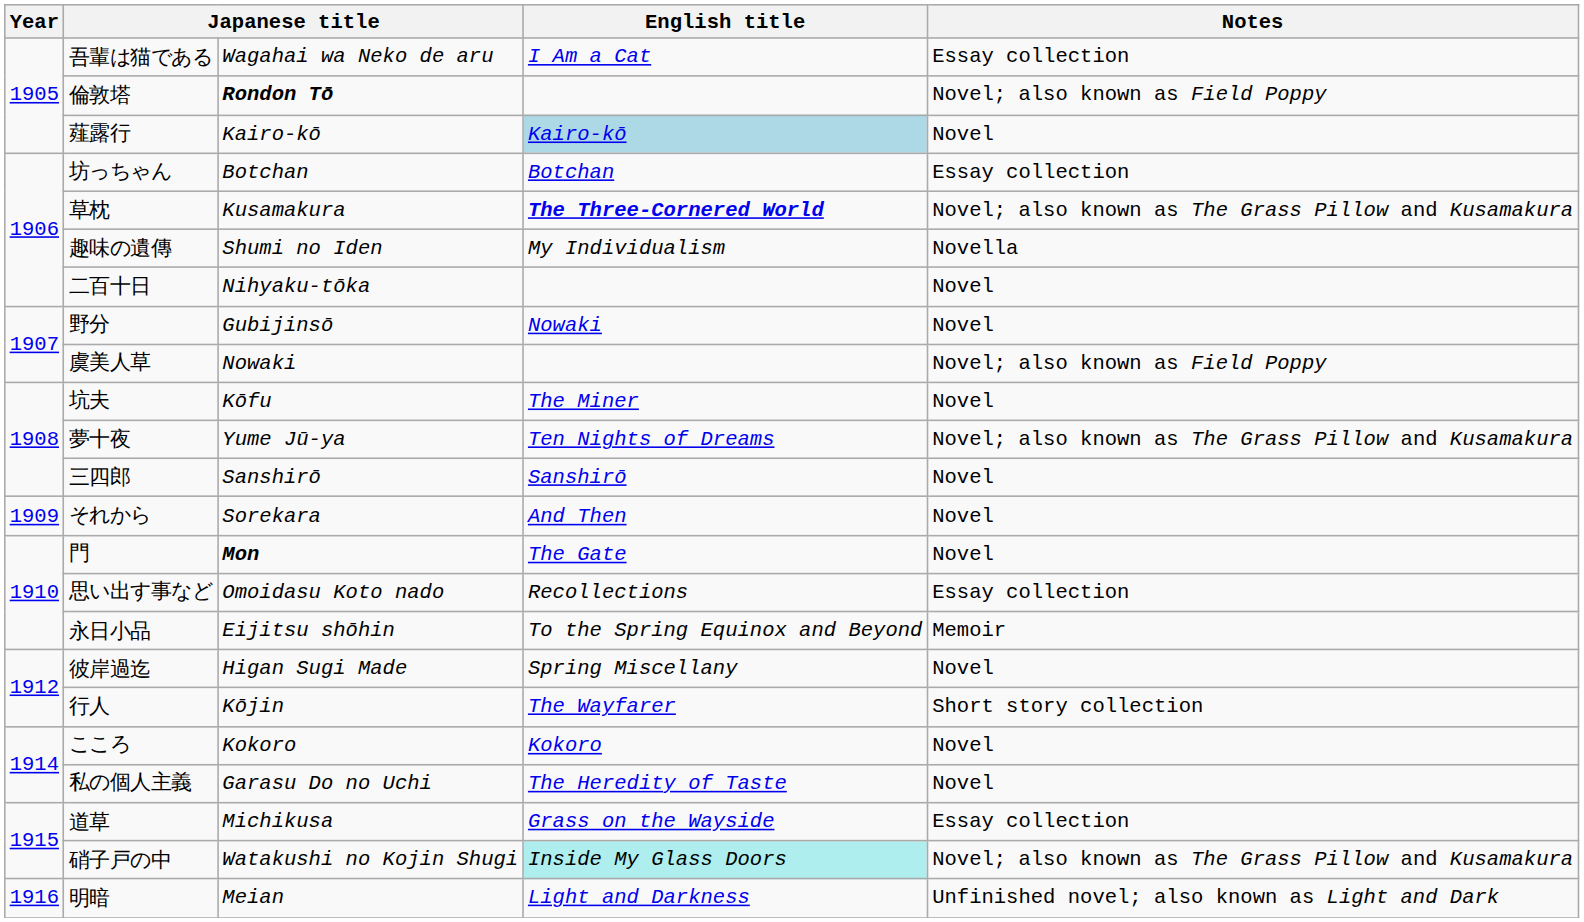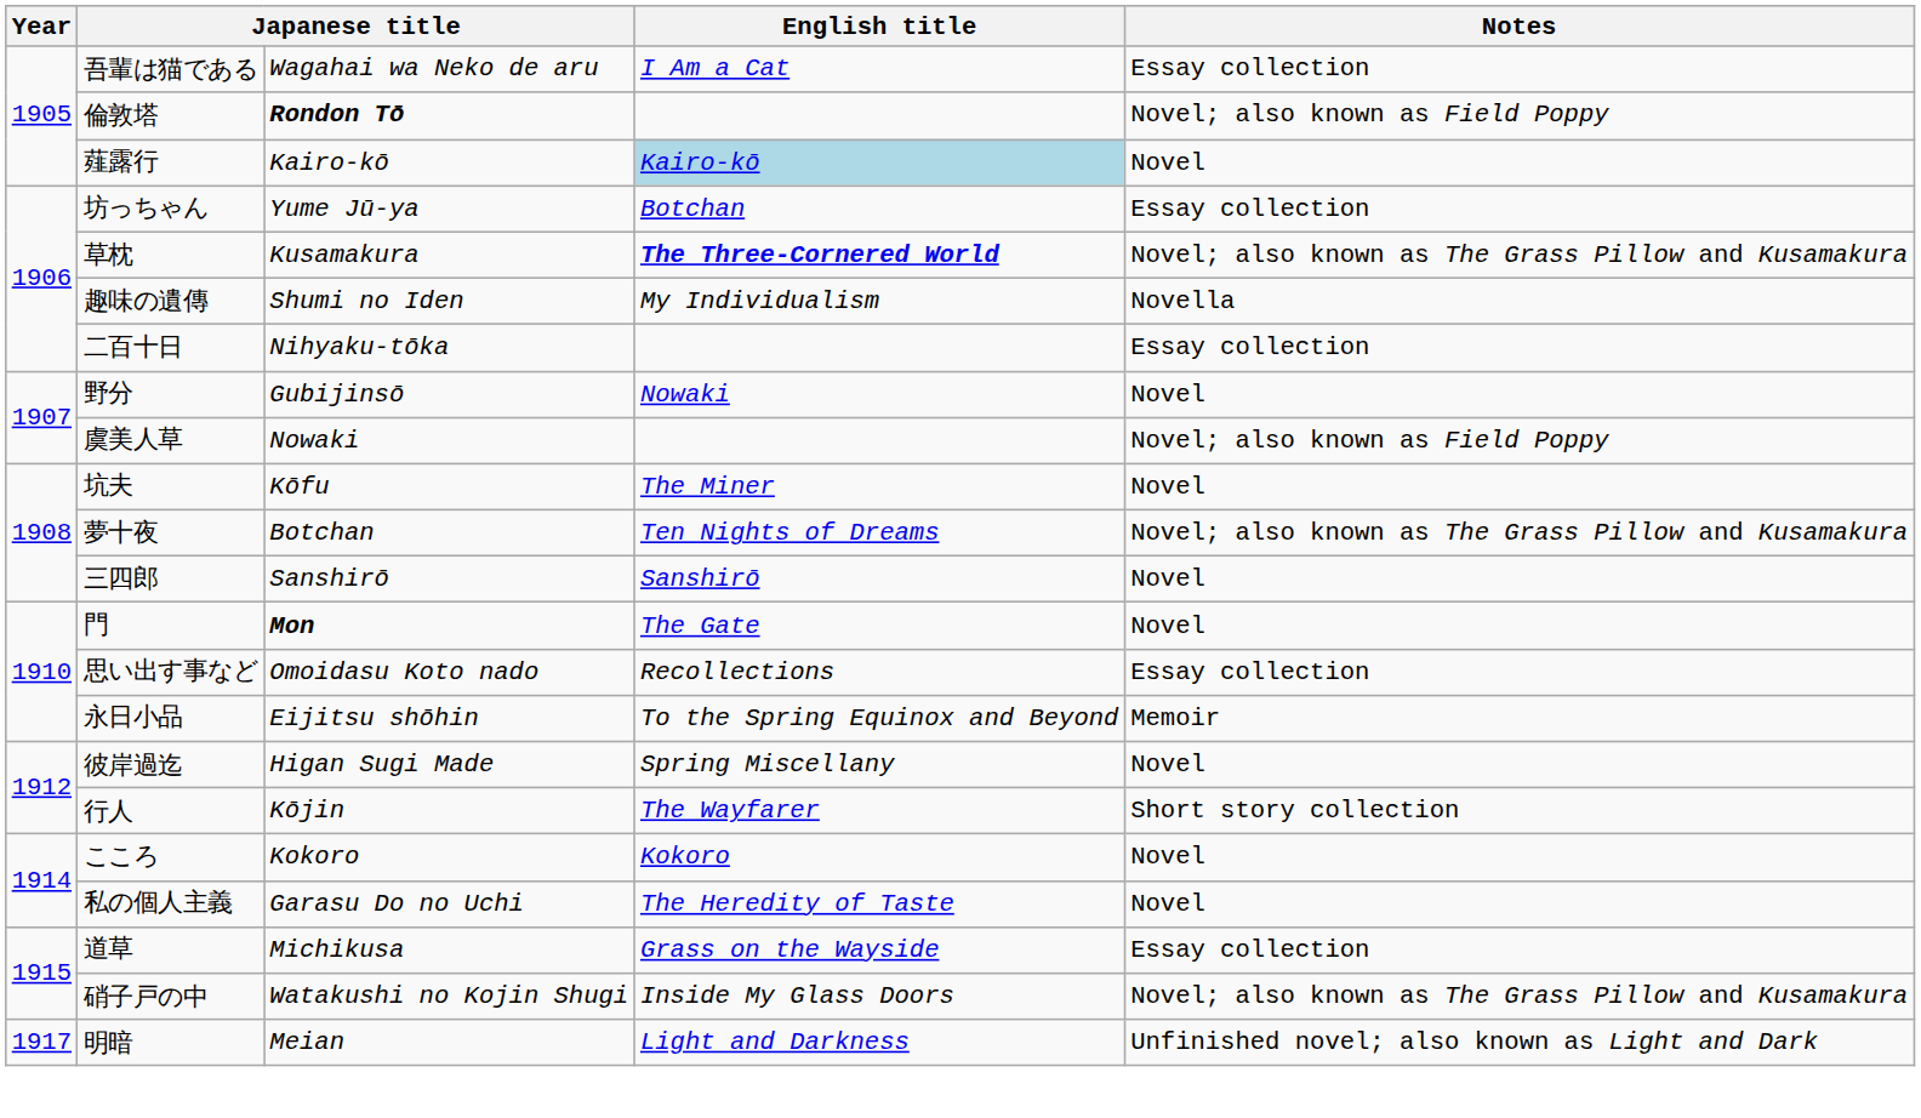 <table class="wikitable">
 <tr>
 <th>Year</th>
 <th colspan="2">Japanese title</th>
 <th>English title</th>
 <th>Notes</th>
 </tr>
 <tr>
 <td rowspan="3"><a href='#'>1905</a></td>
 <td>吾輩は猫である</td>
 <td><em>Wagahai wa Neko de aru</em></td>
 <td><em><a href='#'>I Am a Cat</a></em></td>
 <td>Essay collection</td>
 </tr>
 <tr>
 <td>倫敦塔</td>
 <td><strong><em>Rondon Tō</em></strong></td>
 <td><em></em></td>
 <td>Novel; also known as <em>Field Poppy</em></td>
 </tr>
 <tr>
 <td>薤露行</td>
 <td><em>Kairo-kō</em></td>
 <td style="background: lightblue;"><em><a href='#'>Kairo-kō</a></em></td>
 <td>Novel</td>
 </tr>
 <tr>
 <td rowspan="4"><a href='#'>1906</a></td>
 <td>坊っちゃん</td>
-<td><em>Botchan</em></td>
+<td><em>Yume Jū-ya</em></td>
 <td><em><a href='#'>Botchan</a></em></td>
 <td>Essay collection</td>
 </tr>
 <tr>
 <td>草枕</td>
 <td><em>Kusamakura</em></td>
 <td><strong><em><a href='#'>The Three-Cornered World</a></em></strong></td>
 <td>Novel; also known as <em>The Grass Pillow</em> and <em>Kusamakura</em></td>
 </tr>
 <tr>
 <td>趣味の遺傳</td>
 <td><em>Shumi no Iden</em></td>
 <td><em>My Individualism</em></td>
 <td>Novella</td>
 </tr>
 <tr>
 <td>二百十日</td>
 <td><em>Nihyaku-tōka</em></td>
 <td><em></em></td>
-<td>Novel</td>
+<td>Essay collection</td>
 </tr>
 <tr>
 <td rowspan="2"><a href='#'>1907</a></td>
 <td>野分</td>
 <td><em>Gubijinsō</em></td>
 <td><em><a href='#'>Nowaki</a></em></td>
 <td>Novel</td>
 </tr>
 <tr>
 <td>虞美人草</td>
 <td><em>Nowaki</em></td>
 <td><em></em></td>
 <td>Novel; also known as <em>Field Poppy</em></td>
 </tr>
 <tr>
 <td rowspan="3"><a href='#'>1908</a></td>
 <td>坑夫</td>
 <td><em>Kōfu</em></td>
 <td><em><a href='#'>The Miner</a></em></td>
 <td>Novel</td>
 </tr>
 <tr>
 <td>夢十夜</td>
-<td><em>Yume Jū-ya</em></td>
+<td><em>Botchan</em></td>
 <td><em><a href='#'>Ten Nights of Dreams</a></em></td>
 <td>Novel; also known as <em>The Grass Pillow</em> and <em>Kusamakura</em></td>
 </tr>
 <tr>
 <td>三四郎</td>
 <td><em>Sanshirō</em></td>
 <td><em><a href='#'>Sanshirō</a></em></td>
-<td>Novel</td>
-</tr>
-<tr>
-<td><a href='#'>1909</a></td>
-<td>それから</td>
-<td><em>Sorekara</em></td>
-<td><em><a href='#'>And Then</a></em></td>
 <td>Novel</td>
 </tr>
 <tr>
 <td rowspan="3"><a href='#'>1910</a></td>
 <td>門</td>
 <td><strong><em>Mon</em></strong></td>
 <td><em><a href='#'>The Gate</a></em></td>
 <td>Novel</td>
 </tr>
 <tr>
 <td>思い出す事など</td>
 <td><em>Omoidasu Koto nado</em></td>
 <td><em>Recollections</em></td>
 <td>Essay collection</td>
 </tr>
 <tr>
 <td>永日小品</td>
 <td><em>Eijitsu shōhin</em></td>
 <td><em>To the Spring Equinox and Beyond</em></td>
 <td>Memoir</td>
 </tr>
 <tr>
 <td rowspan="2"><a href='#'>1912</a></td>
 <td>彼岸過迄</td>
 <td><em>Higan Sugi Made</em></td>
 <td><em>Spring Miscellany</em></td>
 <td>Novel</td>
 </tr>
 <tr>
 <td>行人</td>
 <td><em>Kōjin</em></td>
 <td><em><a href='#'>The Wayfarer</a></em></td>
 <td>Short story collection</td>
 </tr>
 <tr>
 <td rowspan="2"><a href='#'>1914</a></td>
 <td>こころ</td>
 <td><em>Kokoro</em></td>
 <td><em><a href='#'>Kokoro</a></em></td>
 <td>Novel</td>
 </tr>
 <tr>
 <td>私の個人主義</td>
 <td><em>Garasu Do no Uchi</em></td>
 <td><em><a href='#'>The Heredity of Taste</a></em></td>
 <td>Novel</td>
 </tr>
 <tr>
 <td rowspan="2"><a href='#'>1915</a></td>
 <td>道草</td>
 <td><em>Michikusa</em></td>
 <td><em><a href='#'>Grass on the Wayside</a></em></td>
 <td>Essay collection</td>
 </tr>
 <tr>
 <td>硝子戸の中</td>
 <td><em>Watakushi no Kojin Shugi</em></td>
-<td style="background: paleturquoise;"><em>Inside My Glass Doors</em></td>
+<td><em>Inside My Glass Doors</em></td>
 <td>Novel; also known as <em>The Grass Pillow</em> and <em>Kusamakura</em></td>
 </tr>
 <tr>
-<td><a href='#'>1916</a></td>
+<td><a href='#'>1917</a></td>
 <td>明暗</td>
 <td><em>Meian</em></td>
 <td><em><a href='#'>Light and Darkness</a></em></td>
 <td>Unfinished novel; also known as <em>Light and Dark</em></td>
 </tr>
 </table>
